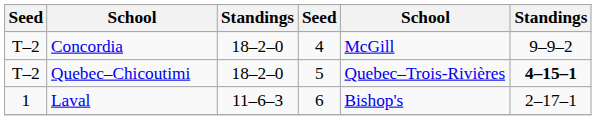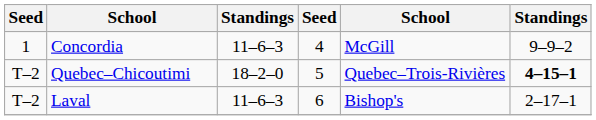 <table class="wikitable">
 <tr>
 <th>Seed</th>
 <th style="width:150px">School</th>
 <th>Standings</th>
 <th>Seed</th>
 <th style="width:150px">School</th>
 <th>Standings</th>
 </tr>
 <tr>
-<td align=center>T–2</td>
+<td align=center>1</td>
 <td><a href='#'>Concordia</a></td>
-<td align=center>18–2–0</td>
+<td align=center>11–6–3</td>
 <td align=center>4</td>
 <td><a href='#'>McGill</a></td>
 <td align=center>9–9–2</td>
 </tr>
 <tr>
 <td align=center>T–2</td>
 <td><a href='#'>Quebec–Chicoutimi</a></td>
 <td align=center>18–2–0</td>
 <td align=center>5</td>
 <td><a href='#'>Quebec–Trois-Rivières</a></td>
 <td align=center><strong>4–15–1</strong></td>
 </tr>
 <tr>
-<td align=center>1</td>
+<td align=center>T–2</td>
 <td><a href='#'>Laval</a></td>
 <td align=center>11–6–3</td>
 <td align=center>6</td>
 <td><a href='#'>Bishop's</a></td>
 <td align=center>2–17–1</td>
 </tr>
 <tr>
 </tr>
 </table>
